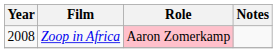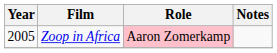 <table class="wikitable sortable">
 <tr>
 <th>Year</th>
 <th>Film</th>
 <th>Role</th>
 <th>Notes</th>
 </tr>
 <tr>
-<td>2008</td>
+<td>2005</td>
 <td><em><a href='#'>Zoop in Africa</a></em></td>
 <td style="background: pink;">Aaron Zomerkamp</td>
 <td></td>
 </tr>
 <tr>
 </tr>
 </table>
